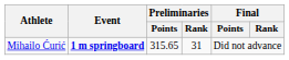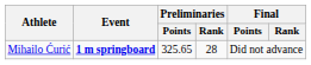 <table class="wikitable" style="font-size:90%;">
 <tr>
 <th rowspan=2>Athlete</th>
 <th rowspan=2>Event</th>
 <th colspan=2>Preliminaries</th>
 <th colspan=2>Final</th>
 </tr>
 <tr style="font-size:95%">
 <th>Points</th>
 <th>Rank</th>
 <th>Points</th>
 <th>Rank</th>
 </tr>
 <tr align=center>
 <td align=left><a href='#'>Mihailo Ćurić</a></td>
 <td style="text-align:left;"><strong><a href='#'>1 m springboard</a></strong></td>
-<td>315.65</td>
-<td>31</td>
+<td>325.65</td>
+<td>28</td>
 <td colspan=2 align=center>Did not advance</td>
 </tr>
 </table>
